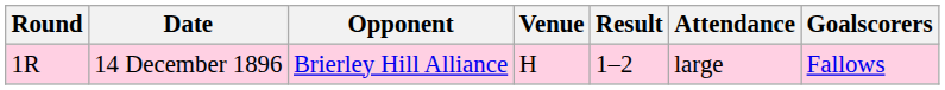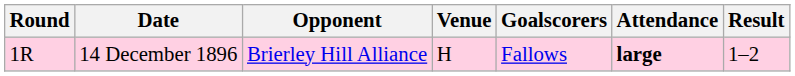 <table class="wikitable">
 <tr>
 <th>Round</th>
 <th>Date</th>
 <th>Opponent</th>
 <th>Venue</th>
+<th>Goalscorers</th>
+<th>Attendance</th>
 <th>Result</th>
-<th>Attendance</th>
-<th>Goalscorers</th>
 </tr>
 <tr style="background-color: #ffd0e3;">
 <td>1R</td>
 <td>14 December 1896</td>
 <td><a href='#'>Brierley Hill Alliance</a></td>
 <td>H</td>
+<td><a href='#'>Fallows</a></td>
+<td><strong>large</strong></td>
 <td>1–2</td>
-<td>large</td>
-<td><a href='#'>Fallows</a></td>
 </tr>
 </table>
